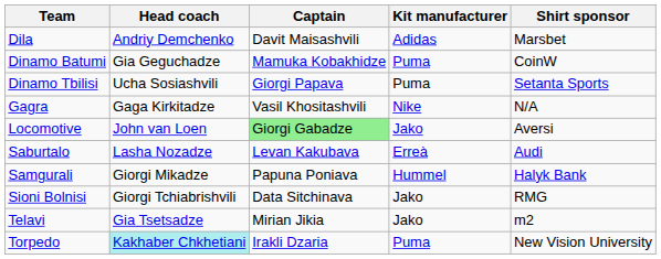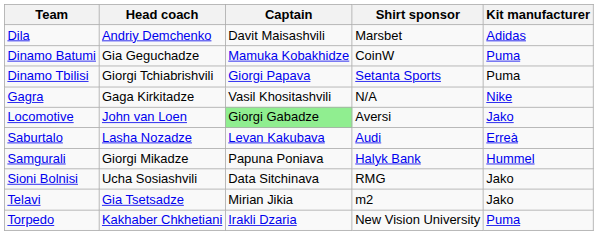 <table class="wikitable sortable" style="text-align:left">
 <tr>
 <th>Team</th>
 <th>Head coach</th>
 <th>Captain</th>
+<th>Shirt sponsor</th>
 <th>Kit manufacturer</th>
-<th>Shirt sponsor</th>
 </tr>
 <tr>
 <td><a href='#'>Dila</a></td>
 <td> <a href='#'>Andriy Demchenko</a></td>
 <td> Davit Maisashvili</td>
+<td>Marsbet</td>
 <td><a href='#'>Adidas</a></td>
-<td>Marsbet</td>
 </tr>
 <tr>
 <td><a href='#'>Dinamo Batumi</a></td>
 <td> Gia Geguchadze</td>
 <td> <a href='#'>Mamuka Kobakhidze</a></td>
+<td>CoinW</td>
 <td><a href='#'>Puma</a></td>
-<td>CoinW</td>
 </tr>
 <tr>
 <td><a href='#'>Dinamo Tbilisi</a></td>
-<td> Ucha Sosiashvili</td>
+<td> Giorgi Tchiabrishvili</td>
 <td> <a href='#'>Giorgi Papava</a></td>
+<td><a href='#'>Setanta Sports</a></td>
 <td>Puma</td>
-<td><a href='#'>Setanta Sports</a></td>
 </tr>
 <tr>
 <td><a href='#'>Gagra</a></td>
 <td> Gaga Kirkitadze</td>
 <td> Vasil Khositashvili</td>
+<td>N/A</td>
 <td><a href='#'>Nike</a></td>
-<td>N/A</td>
 </tr>
 <tr>
 <td><a href='#'>Locomotive</a></td>
 <td> <a href='#'>John van Loen</a></td>
 <td style="background: lightgreen;"> Giorgi Gabadze</td>
+<td>Aversi</td>
 <td><a href='#'>Jako</a></td>
-<td>Aversi</td>
 </tr>
 <tr>
 <td><a href='#'>Saburtalo</a></td>
 <td> <a href='#'>Lasha Nozadze</a></td>
 <td> <a href='#'>Levan Kakubava</a></td>
+<td><a href='#'>Audi</a></td>
 <td><a href='#'>Erreà</a></td>
-<td><a href='#'>Audi</a></td>
 </tr>
 <tr>
 <td><a href='#'>Samgurali</a></td>
 <td> Giorgi Mikadze</td>
 <td> Papuna Poniava</td>
+<td><a href='#'>Halyk Bank</a></td>
 <td><a href='#'>Hummel</a></td>
-<td><a href='#'>Halyk Bank</a></td>
 </tr>
 <tr>
 <td><a href='#'>Sioni Bolnisi</a></td>
-<td> Giorgi Tchiabrishvili</td>
+<td> Ucha Sosiashvili</td>
 <td> Data Sitchinava</td>
+<td>RMG</td>
 <td>Jako</td>
-<td>RMG</td>
 </tr>
 <tr>
 <td><a href='#'>Telavi</a></td>
 <td> <a href='#'>Gia Tsetsadze</a></td>
 <td> Mirian Jikia</td>
+<td>m2</td>
 <td>Jako</td>
-<td>m2</td>
 </tr>
 <tr>
 <td><a href='#'>Torpedo</a></td>
-<td style="background: paleturquoise;"> <a href='#'>Kakhaber Chkhetiani</a></td>
+<td> <a href='#'>Kakhaber Chkhetiani</a></td>
 <td> <a href='#'>Irakli Dzaria</a></td>
+<td>New Vision University</td>
 <td><a href='#'>Puma</a></td>
-<td>New Vision University</td>
 </tr>
 </table>
